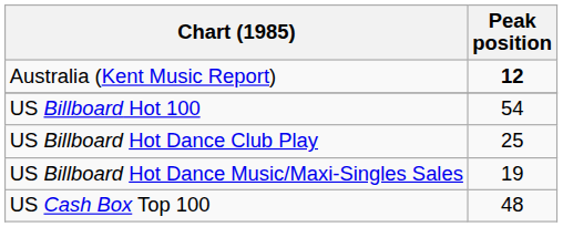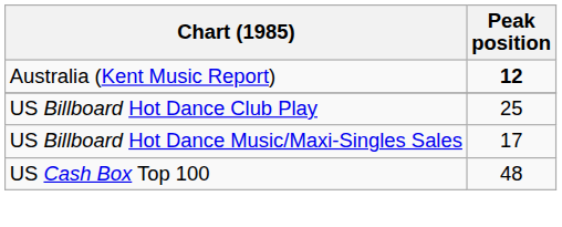 <table class="wikitable sortable">
 <tr>
 <th>Chart (1985)</th>
 <th>Peak<br>position</th>
 </tr>
 <tr>
 <td>Australia (<a href='#'>Kent Music Report</a>)</td>
 <td align="center"><strong>12</strong></td>
 </tr>
 <tr>
 </tr>
 <tr>
 </tr>
 <tr>
 </tr>
 <tr>
 </tr>
 <tr>
-<td>US <a href='#'><em>Billboard</em> Hot 100</a></td>
-<td align="center">54</td>
-</tr>
-<tr>
 <td>US <em>Billboard</em> <a href='#'>Hot Dance Club Play</a></td>
 <td align="center">25</td>
 </tr>
 <tr>
 <td>US <em>Billboard</em> <a href='#'>Hot Dance Music/Maxi-Singles Sales</a></td>
-<td align="center">19</td>
+<td align="center">17</td>
 </tr>
 <tr>
 <td>US <em><a href='#'>Cash Box</a></em> Top 100</td>
 <td align="center">48</td>
 </tr>
 </table>
